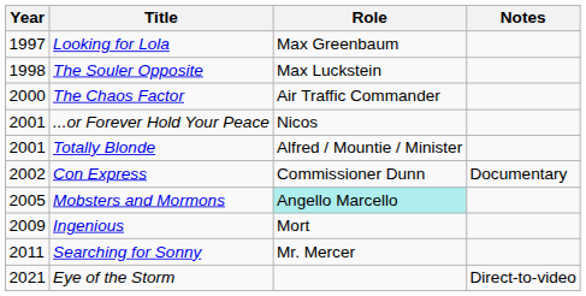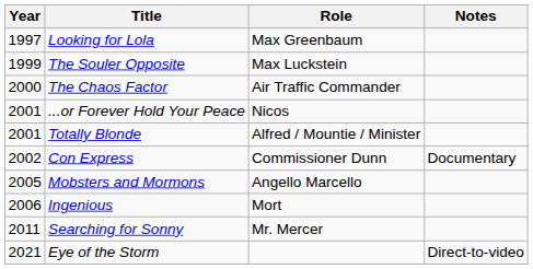 <table class="wikitable sortable">
 <tr>
 <th>Year</th>
 <th>Title</th>
 <th>Role</th>
 <th>Notes</th>
 </tr>
 <tr>
 <td>1997</td>
 <td><em><a href='#'>Looking for Lola</a></em></td>
 <td>Max Greenbaum</td>
 <td></td>
 </tr>
 <tr>
-<td>1998</td>
+<td>1999</td>
 <td><em><a href='#'>The Souler Opposite</a></em></td>
 <td>Max Luckstein</td>
 <td></td>
 </tr>
 <tr>
 <td>2000</td>
 <td><em><a href='#'>The Chaos Factor</a></em></td>
 <td>Air Traffic Commander</td>
 <td></td>
 </tr>
 <tr>
 <td>2001</td>
 <td><em>...or Forever Hold Your Peace</em></td>
 <td>Nicos</td>
 <td></td>
 </tr>
 <tr>
 <td>2001</td>
 <td><em><a href='#'>Totally Blonde</a></em></td>
 <td>Alfred / Mountie / Minister</td>
 <td></td>
 </tr>
 <tr>
 <td>2002</td>
 <td><em><a href='#'>Con Express</a></em></td>
 <td>Commissioner Dunn</td>
 <td>Documentary</td>
 </tr>
 <tr>
 <td>2005</td>
 <td><em><a href='#'>Mobsters and Mormons</a></em></td>
-<td style="background: paleturquoise;">Angello Marcello</td>
+<td>Angello Marcello</td>
 <td></td>
 </tr>
 <tr>
-<td>2009</td>
+<td>2006</td>
 <td><a href='#'><em>Ingenious</em></a></td>
 <td>Mort</td>
 <td></td>
 </tr>
 <tr>
 <td>2011</td>
 <td><em><a href='#'>Searching for Sonny</a></em></td>
 <td>Mr. Mercer</td>
 <td></td>
 </tr>
 <tr>
 <td>2021</td>
 <td><em>Eye of the Storm</em></td>
 <td></td>
 <td>Direct-to-video</td>
 </tr>
 </table>
